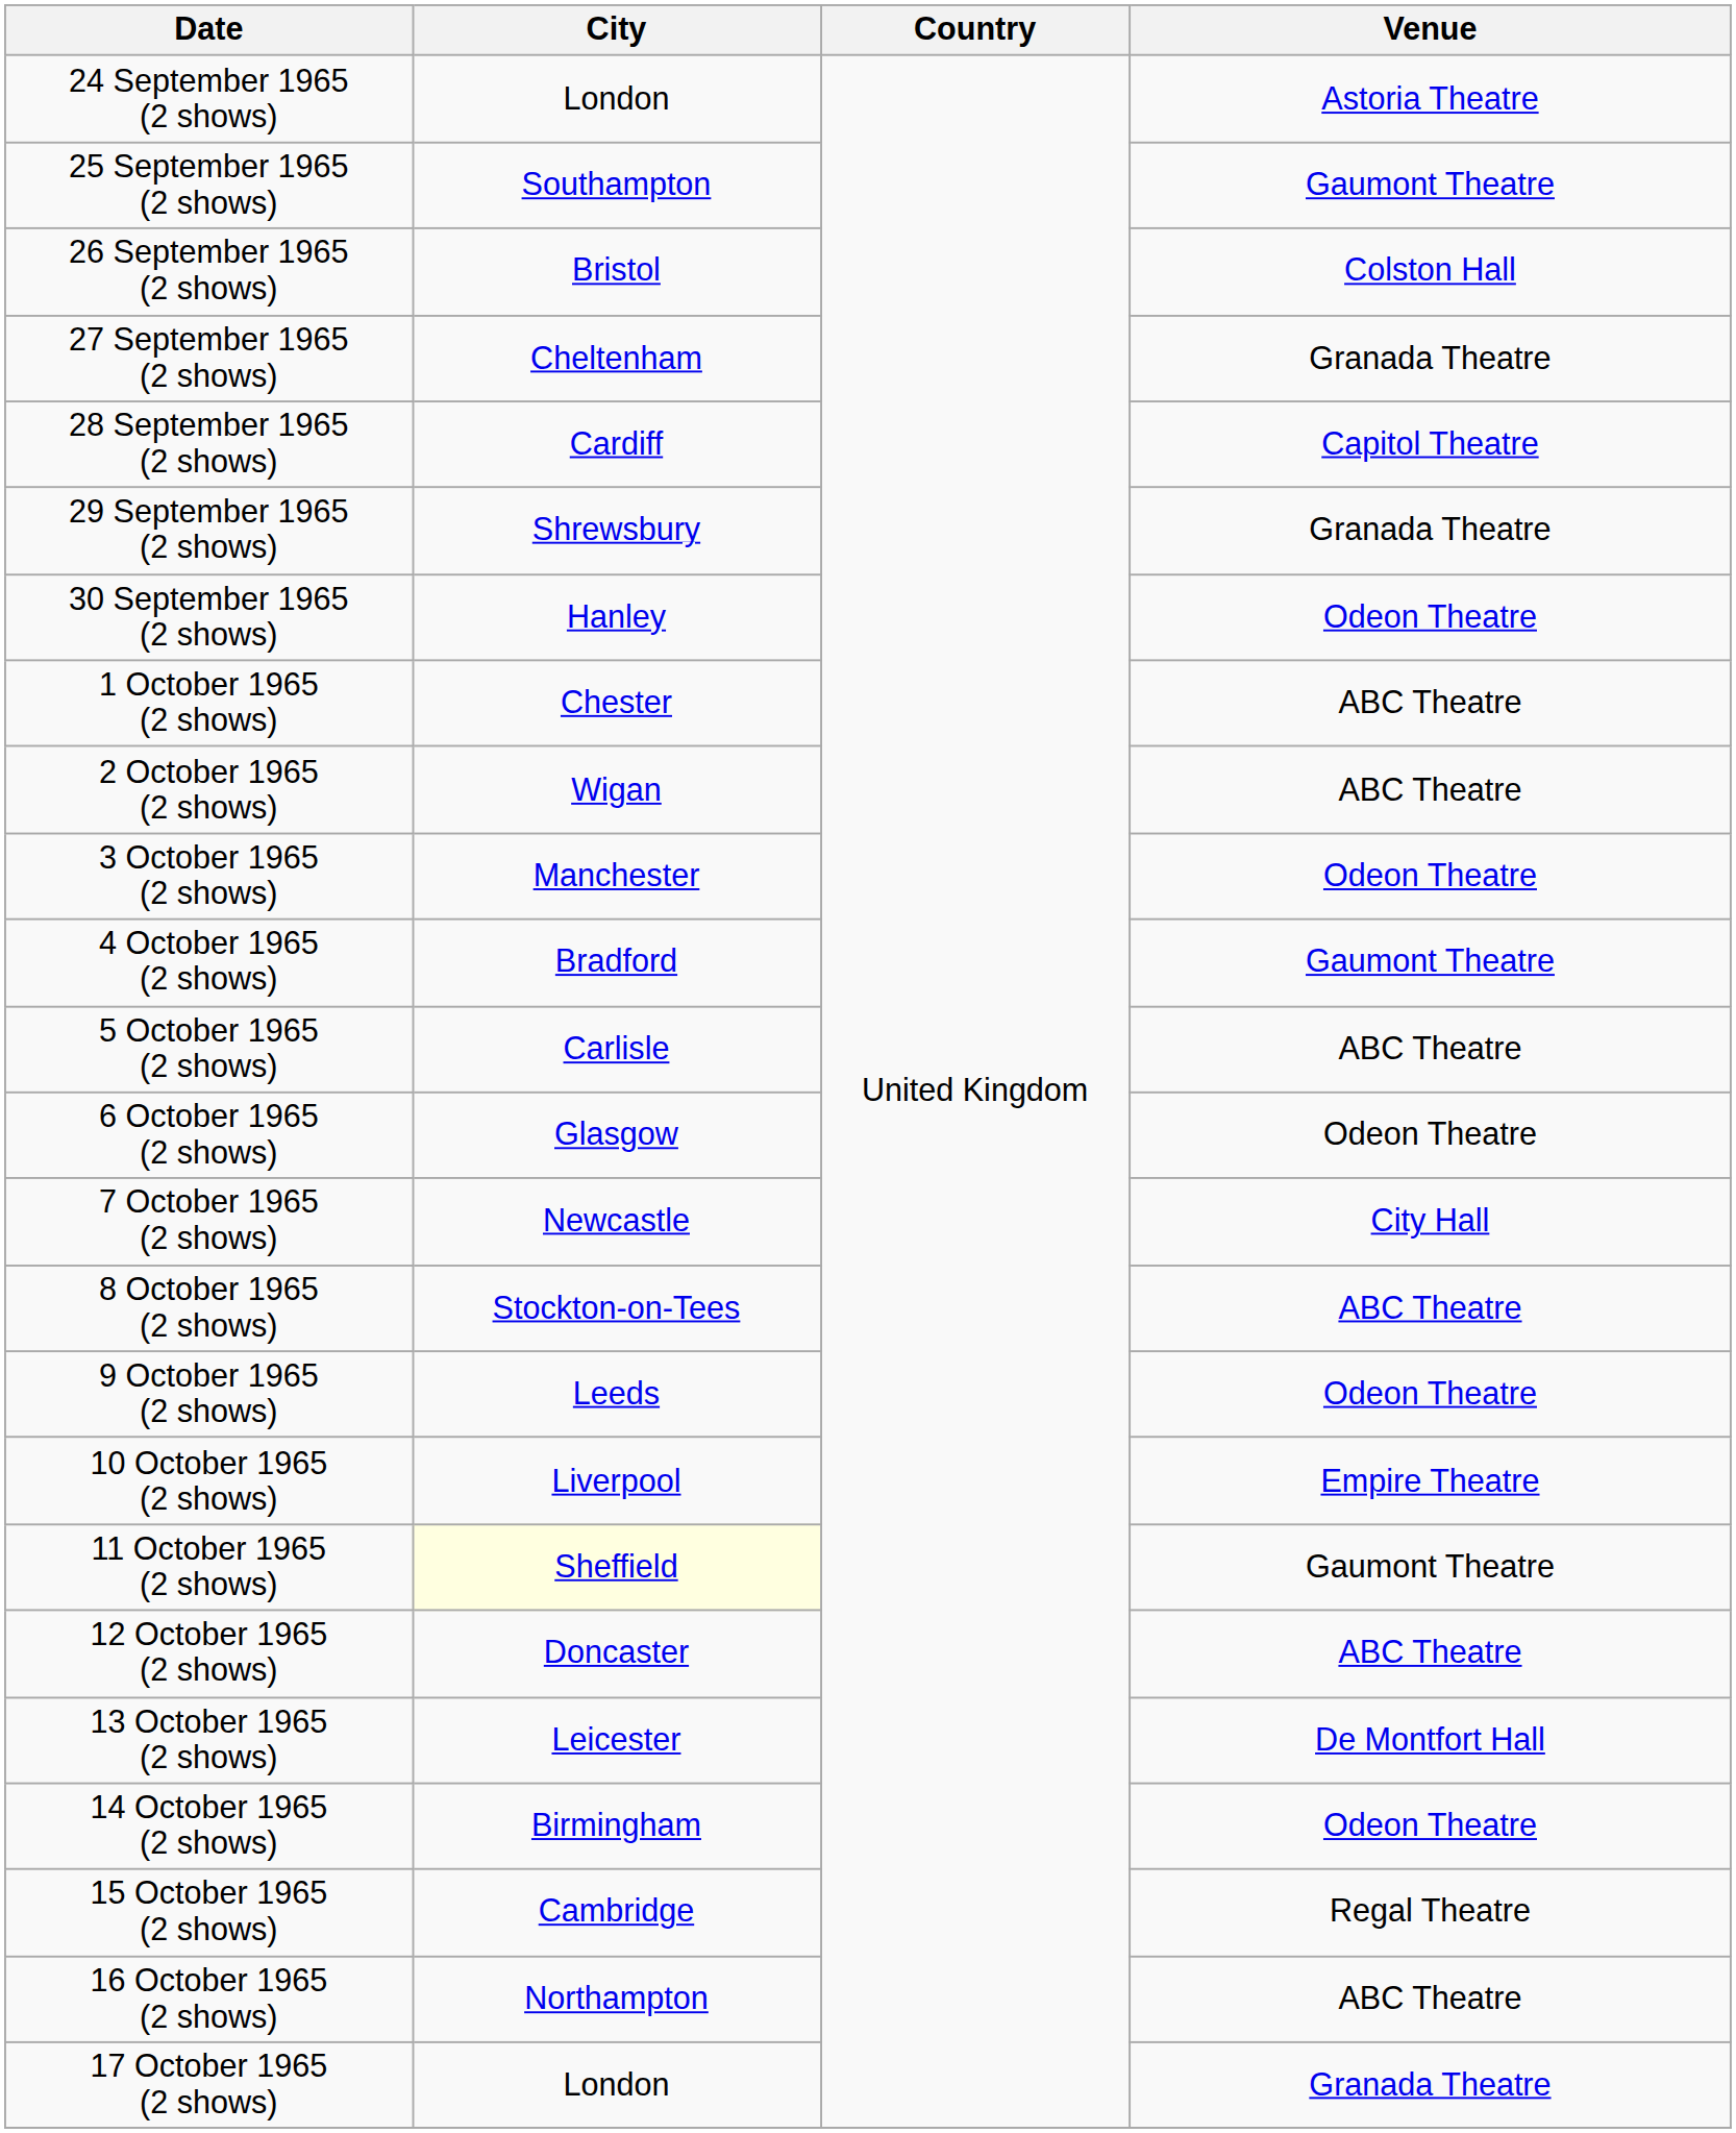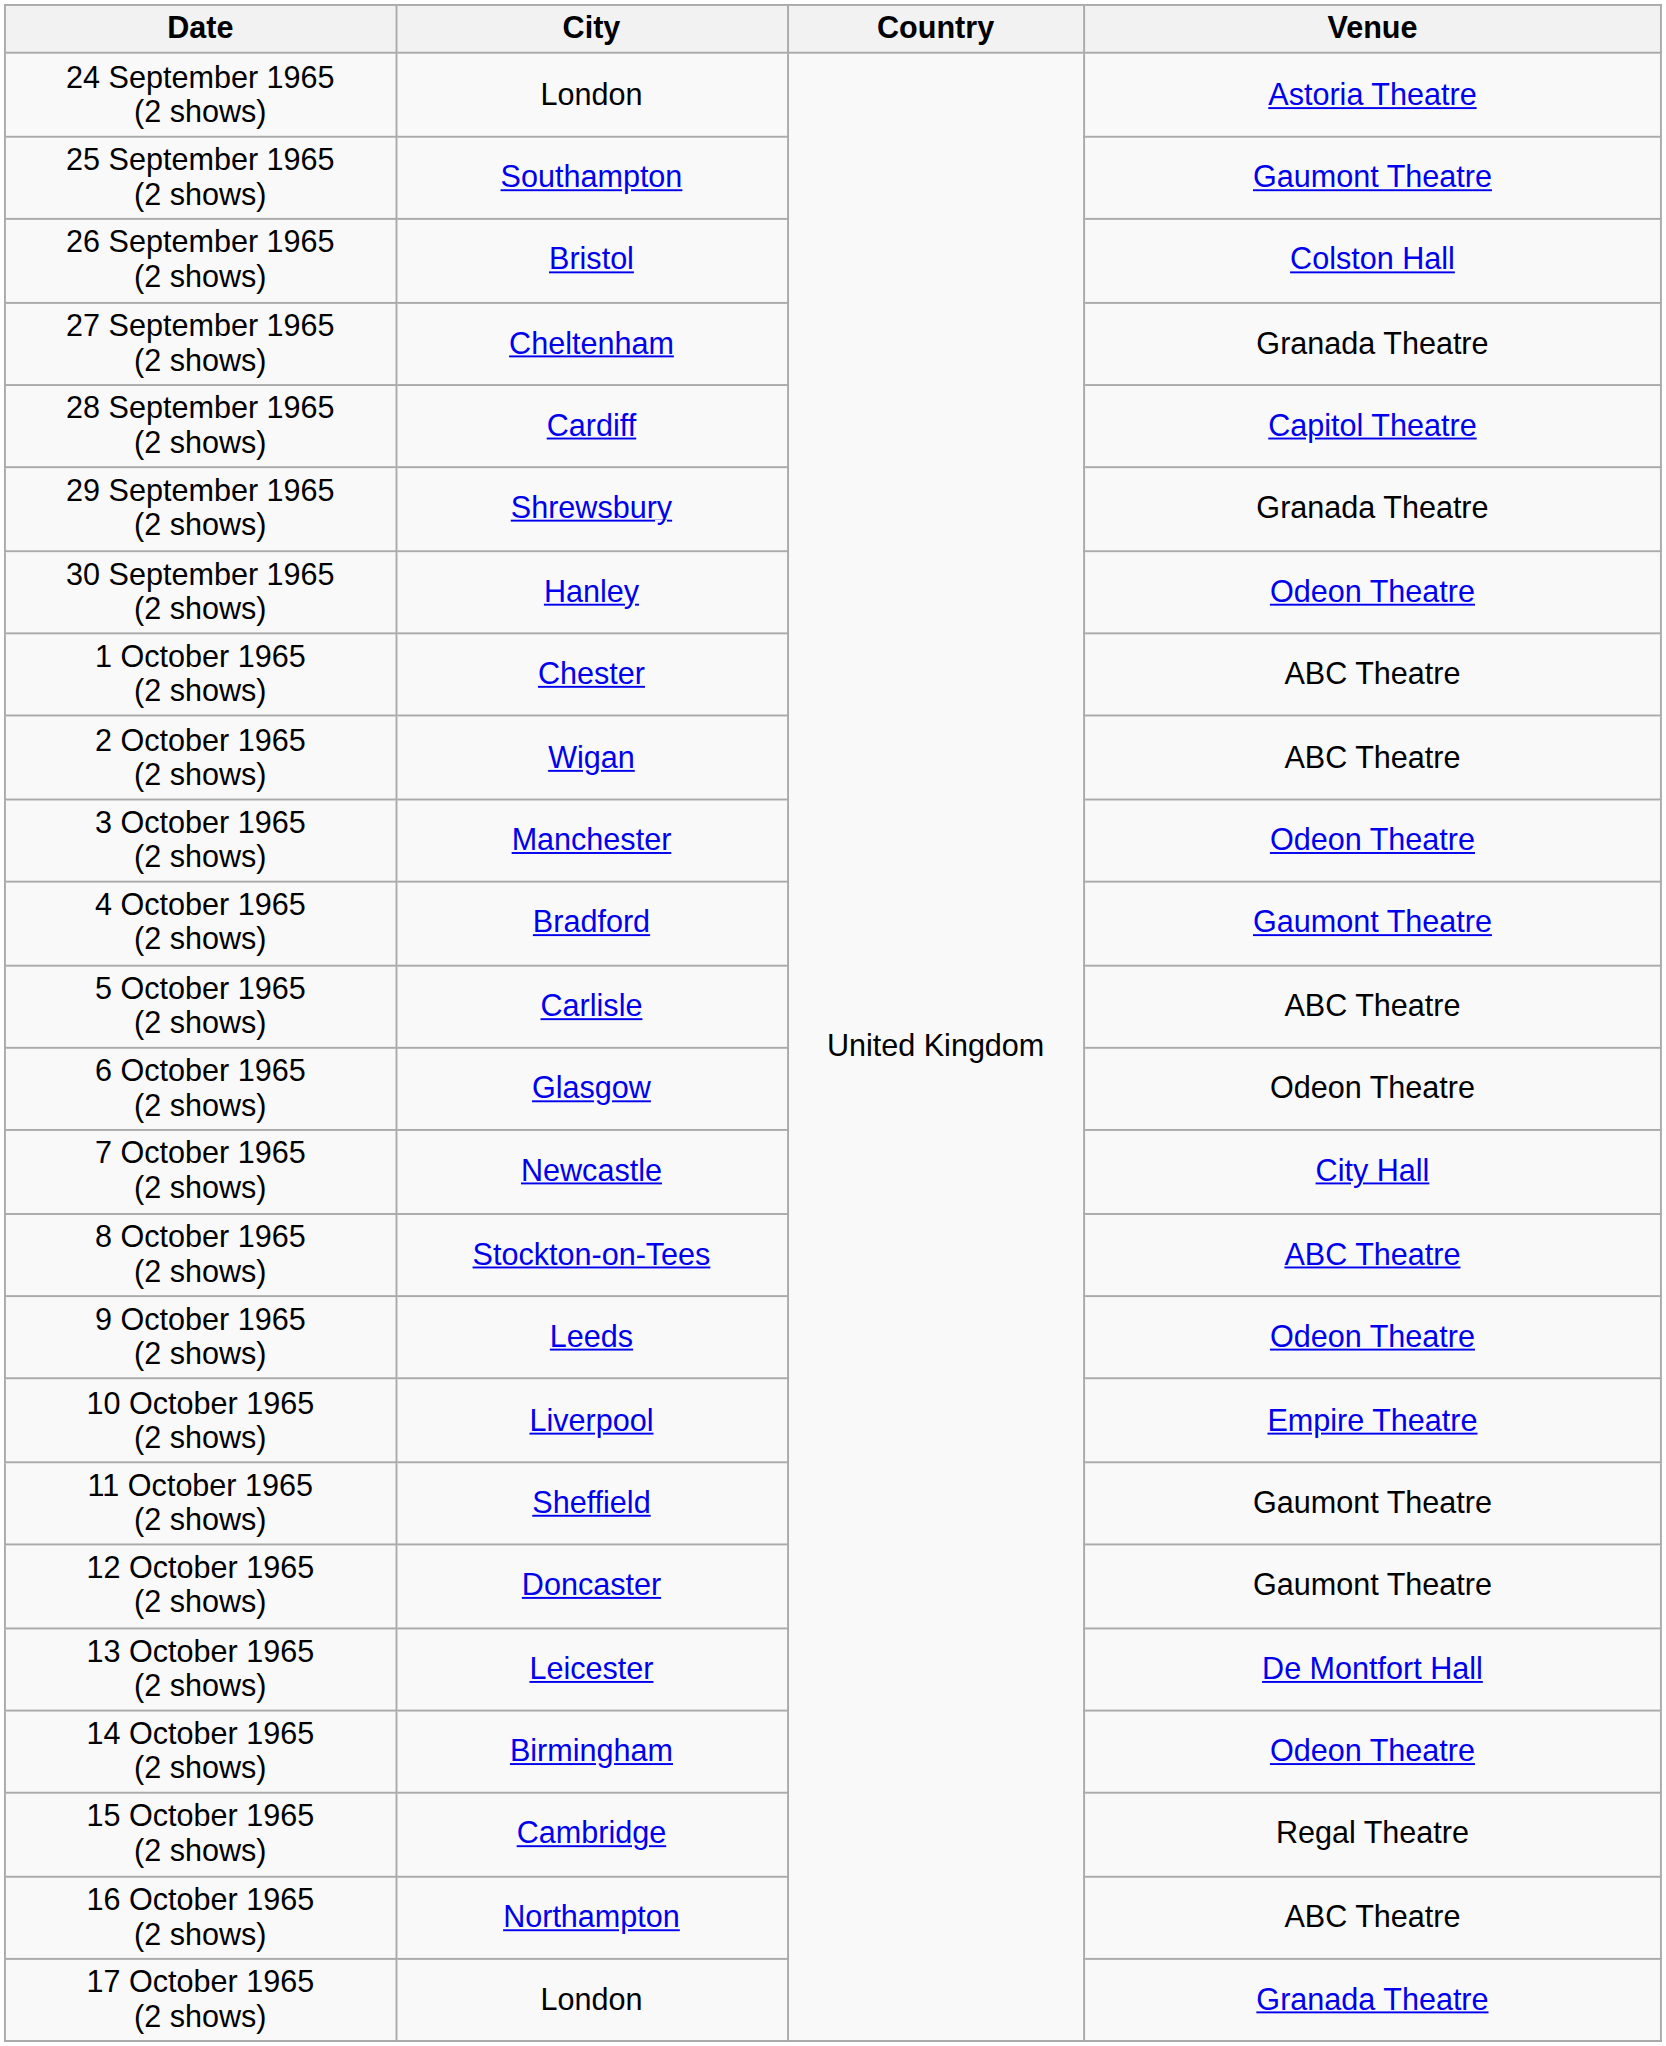 <table class="wikitable" style="text-align:center;">
 <tr>
 <th width="200">Date</th>
 <th width="200">City</th>
 <th width="150">Country</th>
 <th width="300">Venue</th>
 </tr>
 <tr>
 <td>24 September 1965<br>(2 shows)</td>
 <td>London</td>
 <td rowspan="24">United Kingdom</td>
 <td><a href='#'>Astoria Theatre</a></td>
 </tr>
 <tr>
 <td>25 September 1965<br>(2 shows)</td>
 <td><a href='#'>Southampton</a></td>
 <td><a href='#'>Gaumont Theatre</a></td>
 </tr>
 <tr>
 <td>26 September 1965<br>(2 shows)</td>
 <td><a href='#'>Bristol</a></td>
 <td><a href='#'>Colston Hall</a></td>
 </tr>
 <tr>
 <td>27 September 1965<br>(2 shows)</td>
 <td><a href='#'>Cheltenham</a></td>
 <td>Granada Theatre</td>
 </tr>
 <tr>
 <td>28 September 1965<br>(2 shows)</td>
 <td><a href='#'>Cardiff</a></td>
 <td><a href='#'>Capitol Theatre</a></td>
 </tr>
 <tr>
 <td>29 September 1965<br>(2 shows)</td>
 <td><a href='#'>Shrewsbury</a></td>
 <td>Granada Theatre</td>
 </tr>
 <tr>
 <td>30 September 1965<br>(2 shows)</td>
 <td><a href='#'>Hanley</a></td>
 <td><a href='#'>Odeon Theatre</a></td>
 </tr>
 <tr>
 <td>1 October 1965<br>(2 shows)</td>
 <td><a href='#'>Chester</a></td>
 <td>ABC Theatre</td>
 </tr>
 <tr>
 <td>2 October 1965<br>(2 shows)</td>
 <td><a href='#'>Wigan</a></td>
 <td>ABC Theatre</td>
 </tr>
 <tr>
 <td>3 October 1965<br>(2 shows)</td>
 <td><a href='#'>Manchester</a></td>
 <td><a href='#'>Odeon Theatre</a></td>
 </tr>
 <tr>
 <td>4 October 1965<br>(2 shows)</td>
 <td><a href='#'>Bradford</a></td>
 <td><a href='#'>Gaumont Theatre</a></td>
 </tr>
 <tr>
 <td>5 October 1965<br>(2 shows)</td>
 <td><a href='#'>Carlisle</a></td>
 <td>ABC Theatre</td>
 </tr>
 <tr>
 <td>6 October 1965<br>(2 shows)</td>
 <td><a href='#'>Glasgow</a></td>
 <td>Odeon Theatre</td>
 </tr>
 <tr>
 <td>7 October 1965<br>(2 shows)</td>
 <td><a href='#'>Newcastle</a></td>
 <td><a href='#'>City Hall</a></td>
 </tr>
 <tr>
 <td>8 October 1965<br>(2 shows)</td>
 <td><a href='#'>Stockton-on-Tees</a></td>
 <td><a href='#'>ABC Theatre</a></td>
 </tr>
 <tr>
 <td>9 October 1965<br>(2 shows)</td>
 <td><a href='#'>Leeds</a></td>
 <td><a href='#'>Odeon Theatre</a></td>
 </tr>
 <tr>
 <td>10 October 1965<br>(2 shows)</td>
 <td><a href='#'>Liverpool</a></td>
 <td><a href='#'>Empire Theatre</a></td>
 </tr>
 <tr>
 <td>11 October 1965<br>(2 shows)</td>
-<td style="background: lightyellow;"><a href='#'>Sheffield</a></td>
+<td><a href='#'>Sheffield</a></td>
 <td>Gaumont Theatre</td>
 </tr>
 <tr>
 <td>12 October 1965<br>(2 shows)</td>
 <td><a href='#'>Doncaster</a></td>
-<td><a href='#'>ABC Theatre</a></td>
+<td>Gaumont Theatre</td>
 </tr>
 <tr>
 <td>13 October 1965<br>(2 shows)</td>
 <td><a href='#'>Leicester</a></td>
 <td><a href='#'>De Montfort Hall</a></td>
 </tr>
 <tr>
 <td>14 October 1965<br>(2 shows)</td>
 <td><a href='#'>Birmingham</a></td>
 <td><a href='#'>Odeon Theatre</a></td>
 </tr>
 <tr>
 <td>15 October 1965<br>(2 shows)</td>
 <td><a href='#'>Cambridge</a></td>
 <td>Regal Theatre</td>
 </tr>
 <tr>
 <td>16 October 1965<br>(2 shows)</td>
 <td><a href='#'>Northampton</a></td>
 <td>ABC Theatre</td>
 </tr>
 <tr>
 <td>17 October 1965<br>(2 shows)</td>
 <td>London</td>
 <td><a href='#'>Granada Theatre</a></td>
 </tr>
 <tr>
 </tr>
 </table>
